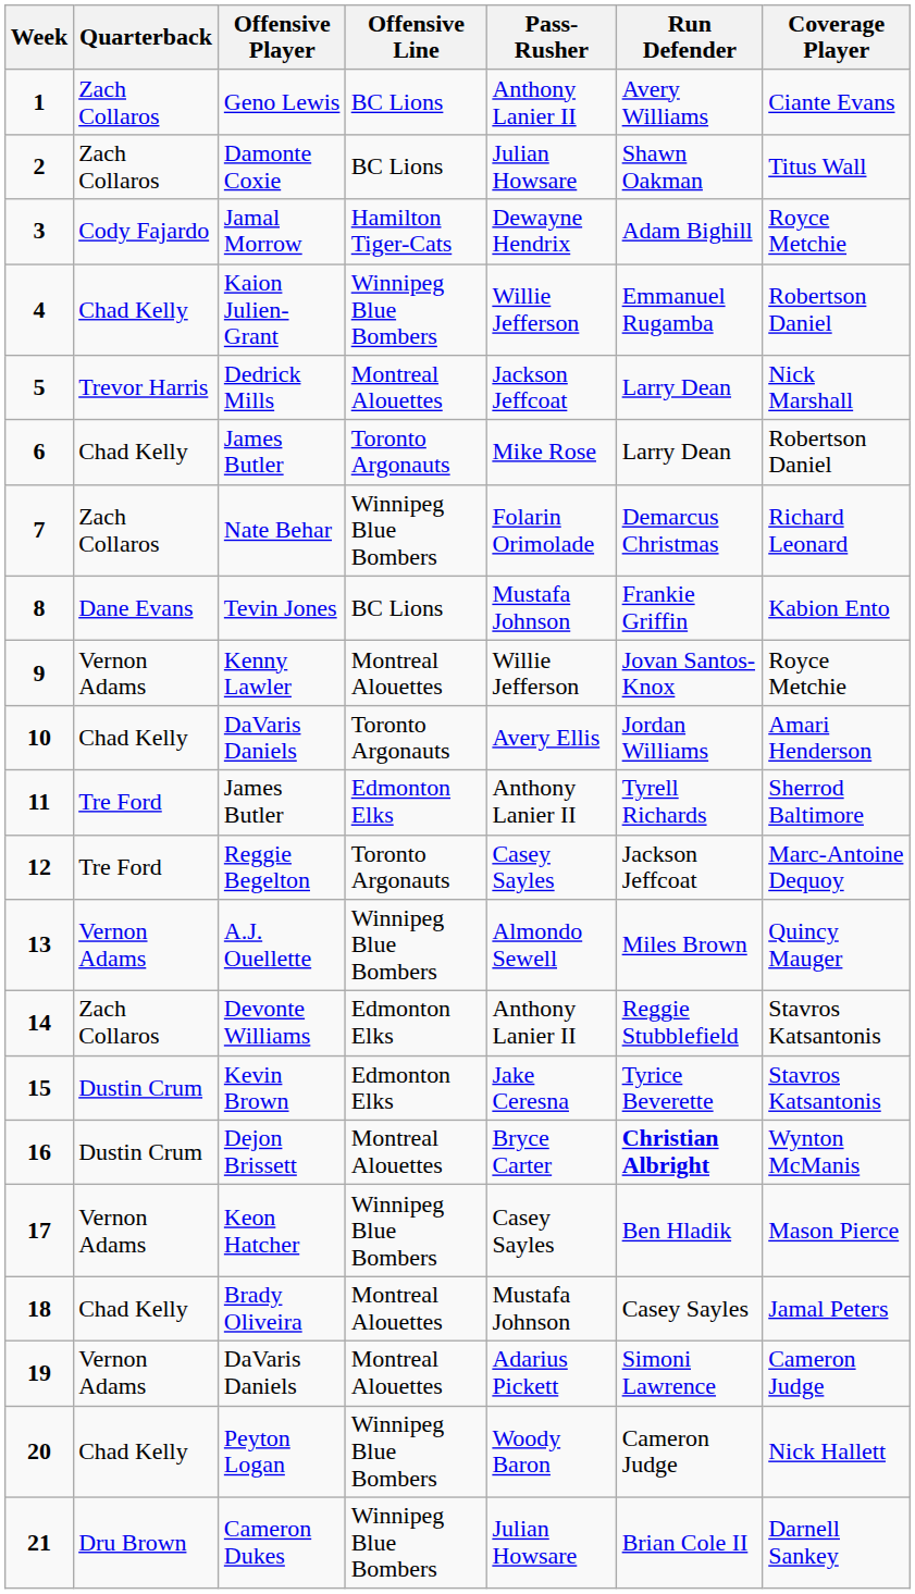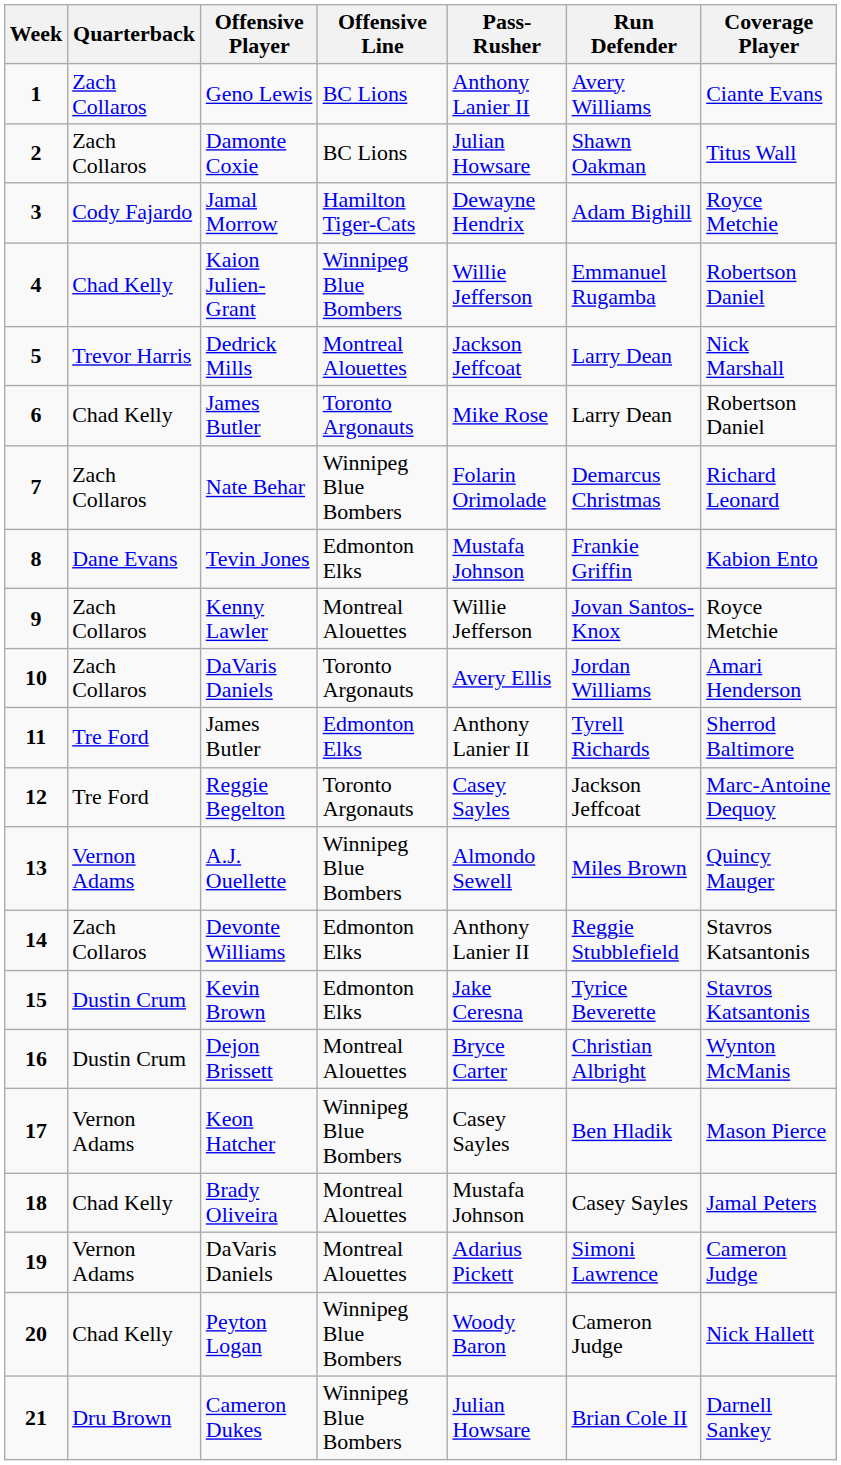 <table class="wikitable collapsible collapsed">
 <tr>
 <th>Week</th>
 <th>Quarterback</th>
 <th>Offensive Player</th>
 <th>Offensive Line</th>
 <th>Pass-Rusher</th>
 <th>Run Defender</th>
 <th>Coverage Player</th>
 </tr>
 <tr>
 <td style="text-align: center;"><strong>1</strong><br></td>
 <td><a href='#'>Zach Collaros</a></td>
 <td><a href='#'>Geno Lewis</a></td>
 <td><a href='#'>BC Lions</a></td>
 <td><a href='#'>Anthony Lanier II</a></td>
 <td><a href='#'>Avery Williams</a></td>
 <td><a href='#'>Ciante Evans</a></td>
 </tr>
 <tr>
 <td style="text-align: center;"><strong>2</strong><br></td>
 <td>Zach Collaros</td>
 <td><a href='#'>Damonte Coxie</a></td>
 <td>BC Lions</td>
 <td><a href='#'>Julian Howsare</a></td>
 <td><a href='#'>Shawn Oakman</a></td>
 <td><a href='#'>Titus Wall</a></td>
 </tr>
 <tr>
 <td style="text-align: center;"><strong>3</strong><br></td>
 <td><a href='#'>Cody Fajardo</a></td>
 <td><a href='#'>Jamal Morrow</a></td>
 <td><a href='#'>Hamilton Tiger-Cats</a></td>
 <td><a href='#'>Dewayne Hendrix</a></td>
 <td><a href='#'>Adam Bighill</a></td>
 <td><a href='#'>Royce Metchie</a></td>
 </tr>
 <tr>
 <td style="text-align: center;"><strong>4</strong><br></td>
 <td><a href='#'>Chad Kelly</a></td>
 <td><a href='#'>Kaion Julien-Grant</a></td>
 <td><a href='#'>Winnipeg Blue Bombers</a></td>
 <td><a href='#'>Willie Jefferson</a></td>
 <td><a href='#'>Emmanuel Rugamba</a></td>
 <td><a href='#'>Robertson Daniel</a></td>
 </tr>
 <tr>
 <td style="text-align: center;"><strong>5</strong><br></td>
 <td><a href='#'>Trevor Harris</a></td>
 <td><a href='#'>Dedrick Mills</a></td>
 <td><a href='#'>Montreal Alouettes</a></td>
 <td><a href='#'>Jackson Jeffcoat</a></td>
 <td><a href='#'>Larry Dean</a></td>
 <td><a href='#'>Nick Marshall</a></td>
 </tr>
 <tr>
 <td style="text-align: center;"><strong>6</strong><br></td>
 <td>Chad Kelly</td>
 <td><a href='#'>James Butler</a></td>
 <td><a href='#'>Toronto Argonauts</a></td>
 <td><a href='#'>Mike Rose</a></td>
 <td>Larry Dean</td>
 <td>Robertson Daniel</td>
 </tr>
 <tr>
 <td style="text-align: center;"><strong>7</strong><br></td>
 <td>Zach Collaros</td>
 <td><a href='#'>Nate Behar</a></td>
 <td>Winnipeg Blue Bombers</td>
 <td><a href='#'>Folarin Orimolade</a></td>
 <td><a href='#'>Demarcus Christmas</a></td>
 <td><a href='#'>Richard Leonard</a></td>
 </tr>
 <tr>
 <td style="text-align: center;"><strong>8</strong><br></td>
 <td><a href='#'>Dane Evans</a></td>
 <td><a href='#'>Tevin Jones</a></td>
-<td>BC Lions</td>
+<td>Edmonton Elks</td>
 <td><a href='#'>Mustafa Johnson</a></td>
 <td><a href='#'>Frankie Griffin</a></td>
 <td><a href='#'>Kabion Ento</a></td>
 </tr>
 <tr>
 <td style="text-align: center;"><strong>9</strong><br></td>
-<td>Vernon Adams</td>
+<td>Zach Collaros</td>
 <td><a href='#'>Kenny Lawler</a></td>
 <td>Montreal Alouettes</td>
 <td>Willie Jefferson</td>
 <td><a href='#'>Jovan Santos-Knox</a></td>
 <td>Royce Metchie</td>
 </tr>
 <tr>
 <td style="text-align: center;"><strong>10</strong><br></td>
-<td>Chad Kelly</td>
+<td>Zach Collaros</td>
 <td><a href='#'>DaVaris Daniels</a></td>
 <td>Toronto Argonauts</td>
 <td><a href='#'>Avery Ellis</a></td>
 <td><a href='#'>Jordan Williams</a></td>
 <td><a href='#'>Amari Henderson</a></td>
 </tr>
 <tr>
 <td style="text-align: center;"><strong>11</strong><br></td>
 <td><a href='#'>Tre Ford</a></td>
 <td>James Butler</td>
 <td><a href='#'>Edmonton Elks</a></td>
 <td>Anthony Lanier II</td>
 <td><a href='#'>Tyrell Richards</a></td>
 <td><a href='#'>Sherrod Baltimore</a></td>
 </tr>
 <tr>
 <td style="text-align: center;"><strong>12</strong><br></td>
 <td>Tre Ford</td>
 <td><a href='#'>Reggie Begelton</a></td>
 <td>Toronto Argonauts</td>
 <td><a href='#'>Casey Sayles</a></td>
 <td>Jackson Jeffcoat</td>
 <td><a href='#'>Marc-Antoine Dequoy</a></td>
 </tr>
 <tr>
 <td style="text-align: center;"><strong>13</strong><br></td>
 <td><a href='#'>Vernon Adams</a></td>
 <td><a href='#'>A.J. Ouellette</a></td>
 <td>Winnipeg Blue Bombers</td>
 <td><a href='#'>Almondo Sewell</a></td>
 <td><a href='#'>Miles Brown</a></td>
 <td><a href='#'>Quincy Mauger</a></td>
 </tr>
 <tr>
 <td style="text-align: center;"><strong>14</strong><br></td>
 <td>Zach Collaros</td>
 <td><a href='#'>Devonte Williams</a></td>
 <td>Edmonton Elks</td>
 <td>Anthony Lanier II</td>
 <td><a href='#'>Reggie Stubblefield</a></td>
 <td>Stavros Katsantonis</td>
 </tr>
 <tr>
 <td style="text-align: center;"><strong>15</strong><br></td>
 <td><a href='#'>Dustin Crum</a></td>
 <td><a href='#'>Kevin Brown</a></td>
 <td>Edmonton Elks</td>
 <td><a href='#'>Jake Ceresna</a></td>
 <td><a href='#'>Tyrice Beverette</a></td>
 <td><a href='#'>Stavros Katsantonis</a></td>
 </tr>
 <tr>
 <td style="text-align: center;"><strong>16</strong><br></td>
 <td>Dustin Crum</td>
 <td><a href='#'>Dejon Brissett</a></td>
 <td>Montreal Alouettes</td>
 <td><a href='#'>Bryce Carter</a></td>
-<td><strong><a href='#'>Christian Albright</a></strong></td>
+<td><a href='#'>Christian Albright</a></td>
 <td><a href='#'>Wynton McManis</a></td>
 </tr>
 <tr>
 <td style="text-align: center;"><strong>17</strong><br></td>
 <td>Vernon Adams</td>
 <td><a href='#'>Keon Hatcher</a></td>
 <td>Winnipeg Blue Bombers</td>
 <td>Casey Sayles</td>
 <td><a href='#'>Ben Hladik</a></td>
 <td><a href='#'>Mason Pierce</a></td>
 </tr>
 <tr>
 <td style="text-align: center;"><strong>18</strong><br></td>
 <td>Chad Kelly</td>
 <td><a href='#'>Brady Oliveira</a></td>
 <td>Montreal Alouettes</td>
 <td>Mustafa Johnson</td>
 <td>Casey Sayles</td>
 <td><a href='#'>Jamal Peters</a></td>
 </tr>
 <tr>
 <td style="text-align: center;"><strong>19</strong><br></td>
 <td>Vernon Adams</td>
 <td>DaVaris Daniels</td>
 <td>Montreal Alouettes</td>
 <td><a href='#'>Adarius Pickett</a></td>
 <td><a href='#'>Simoni Lawrence</a></td>
 <td><a href='#'>Cameron Judge</a></td>
 </tr>
 <tr>
 <td style="text-align: center;"><strong>20</strong><br></td>
 <td>Chad Kelly</td>
 <td><a href='#'>Peyton Logan</a></td>
 <td>Winnipeg Blue Bombers</td>
 <td><a href='#'>Woody Baron</a></td>
 <td>Cameron Judge</td>
 <td><a href='#'>Nick Hallett</a></td>
 </tr>
 <tr>
 <td style="text-align: center;"><strong>21</strong><br></td>
 <td><a href='#'>Dru Brown</a></td>
 <td><a href='#'>Cameron Dukes</a></td>
 <td>Winnipeg Blue Bombers</td>
 <td><a href='#'>Julian Howsare</a></td>
 <td><a href='#'>Brian Cole II</a></td>
 <td><a href='#'>Darnell Sankey</a></td>
 </tr>
 </table>
